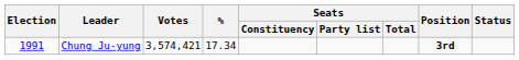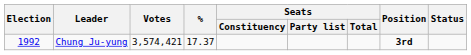 <table class="wikitable" style="text-align:center">
 <tr>
 <th rowspan="2">Election</th>
 <th rowspan="2">Leader</th>
 <th rowspan="2">Votes</th>
 <th rowspan="2">%</th>
 <th colspan="3">Seats</th>
 <th rowspan="2">Position</th>
 <th rowspan="2">Status</th>
 </tr>
 <tr>
 <th>Constituency</th>
 <th>Party list</th>
 <th>Total</th>
 </tr>
 <tr>
-<td><a href='#'>1991</a></td>
+<td><a href='#'>1992</a></td>
 <td><a href='#'>Chung Ju-yung</a></td>
 <td>3,574,421</td>
-<td>17.34</td>
+<td>17.37</td>
 <td></td>
 <td></td>
 <td></td>
 <td><strong>3rd</strong></td>
 <td></td>
 </tr>
 </table>
